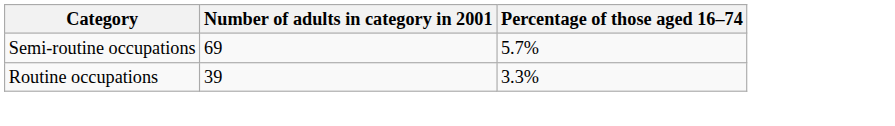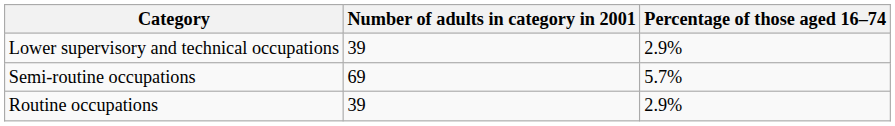 <table class="wikitable">
 <tr>
 <th>Category</th>
 <th>Number of adults in category in 2001</th>
 <th>Percentage of those aged 16–74</th>
+</tr>
+<tr>
+<td>Lower supervisory and technical occupations</td>
+<td>39</td>
+<td>2.9%</td>
 </tr>
 <tr>
 <td>Semi-routine occupations</td>
 <td>69</td>
 <td>5.7%</td>
 </tr>
 <tr>
 <td>Routine occupations</td>
 <td>39</td>
-<td>3.3%</td>
+<td>2.9%</td>
 </tr>
 </table>
